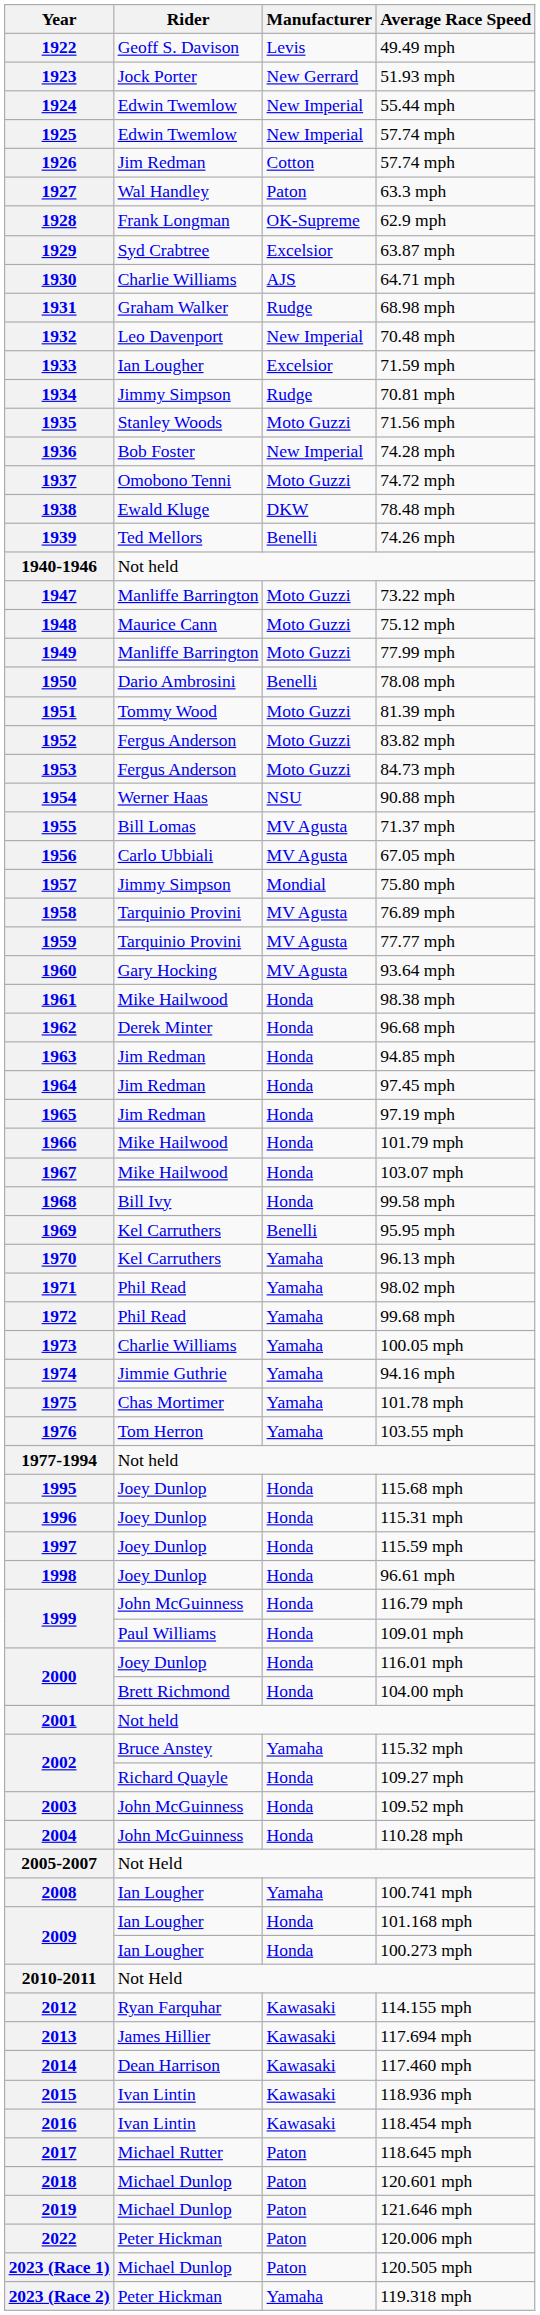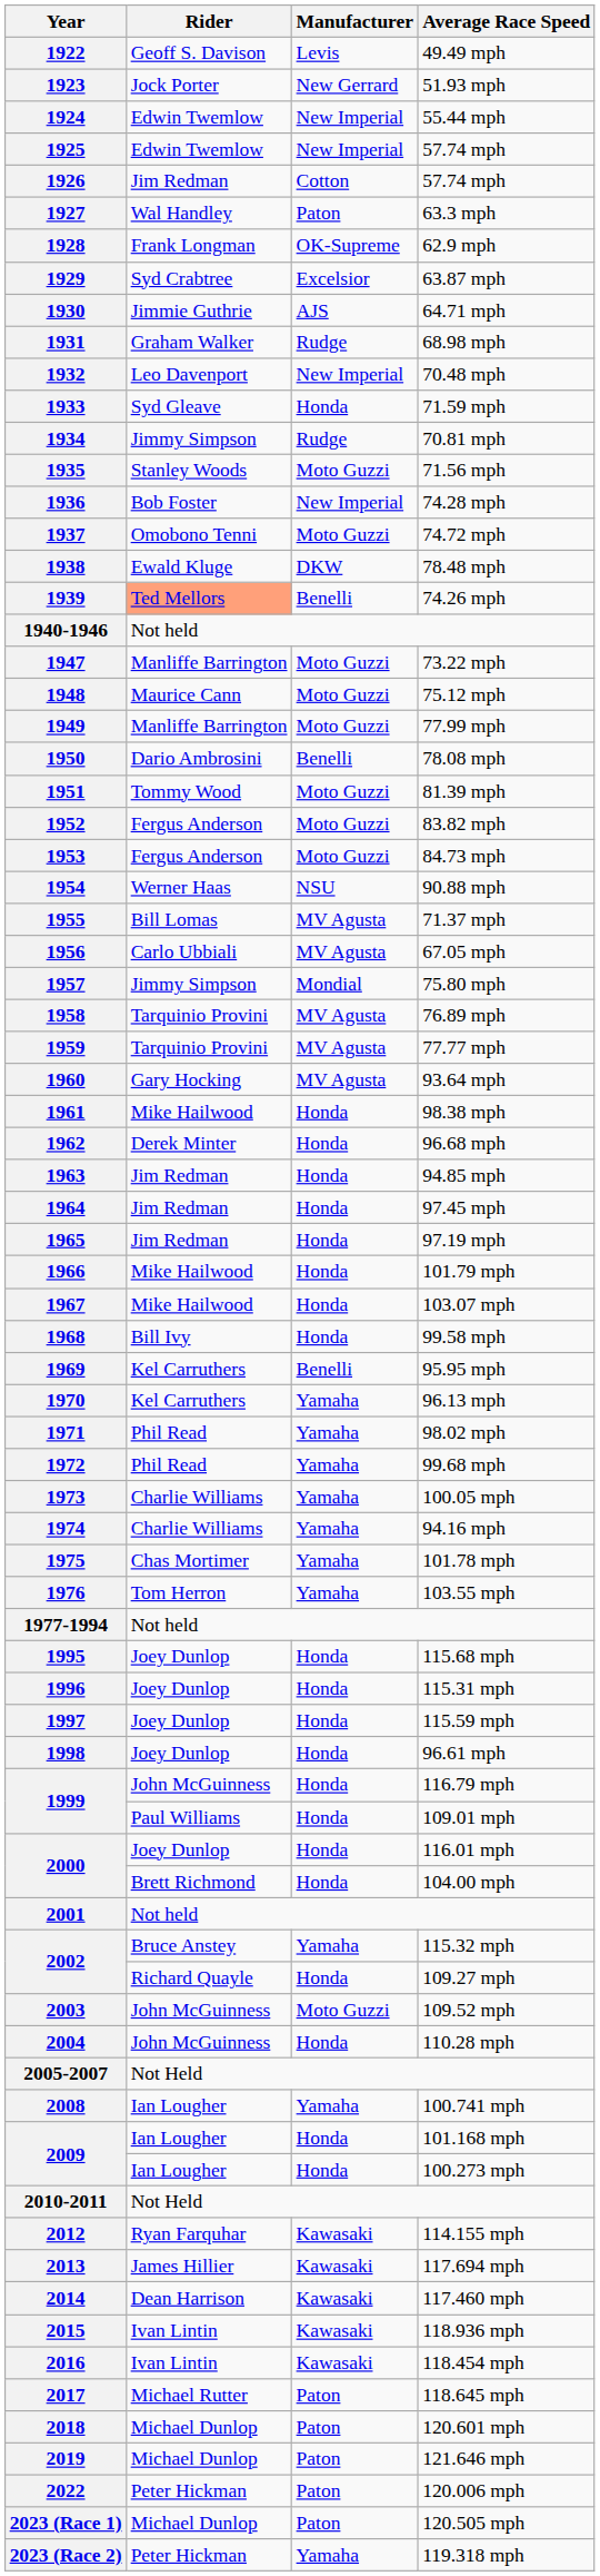 <table class="wikitable" style="font-size: 95%;">
 <tr>
 <th>Year</th>
 <th>Rider</th>
 <th>Manufacturer</th>
 <th>Average Race Speed</th>
 </tr>
 <tr>
 <th><a href='#'>1922</a></th>
 <td> <a href='#'>Geoff S. Davison</a></td>
 <td><a href='#'>Levis</a></td>
 <td>49.49 mph</td>
 </tr>
 <tr>
 <th><a href='#'>1923</a></th>
 <td> <a href='#'>Jock Porter</a></td>
 <td><a href='#'>New Gerrard</a></td>
 <td>51.93 mph</td>
 </tr>
 <tr>
 <th><a href='#'>1924</a></th>
 <td> <a href='#'>Edwin Twemlow</a></td>
 <td><a href='#'>New Imperial</a></td>
 <td>55.44 mph</td>
 </tr>
 <tr>
 <th><a href='#'>1925</a></th>
 <td> <a href='#'>Edwin Twemlow</a></td>
 <td><a href='#'>New Imperial</a></td>
 <td>57.74 mph</td>
 </tr>
 <tr>
 <th><a href='#'>1926</a></th>
 <td> <a href='#'>Jim Redman</a></td>
 <td><a href='#'>Cotton</a></td>
 <td>57.74 mph</td>
 </tr>
 <tr>
 <th><a href='#'>1927</a></th>
 <td> <a href='#'>Wal Handley</a></td>
 <td><a href='#'>Paton</a></td>
 <td>63.3 mph</td>
 </tr>
 <tr>
 <th><a href='#'>1928</a></th>
 <td> <a href='#'>Frank Longman</a></td>
 <td><a href='#'>OK-Supreme</a></td>
 <td>62.9 mph</td>
 </tr>
 <tr>
 <th><a href='#'>1929</a></th>
 <td> <a href='#'>Syd Crabtree</a></td>
 <td><a href='#'>Excelsior</a></td>
 <td>63.87 mph</td>
 </tr>
 <tr>
 <th><a href='#'>1930</a></th>
-<td> <a href='#'>Charlie Williams</a></td>
+<td> <a href='#'>Jimmie Guthrie</a></td>
 <td><a href='#'>AJS</a></td>
 <td>64.71 mph</td>
 </tr>
 <tr>
 <th><a href='#'>1931</a></th>
 <td> <a href='#'>Graham Walker</a></td>
 <td><a href='#'>Rudge</a></td>
 <td>68.98 mph</td>
 </tr>
 <tr>
 <th><a href='#'>1932</a></th>
 <td> <a href='#'>Leo Davenport</a></td>
 <td><a href='#'>New Imperial</a></td>
 <td>70.48 mph</td>
 </tr>
 <tr>
 <th><a href='#'>1933</a></th>
-<td> <a href='#'>Ian Lougher</a></td>
-<td><a href='#'>Excelsior</a></td>
+<td> <a href='#'>Syd Gleave</a></td>
+<td><a href='#'>Honda</a></td>
 <td>71.59 mph</td>
 </tr>
 <tr>
 <th><a href='#'>1934</a></th>
 <td> <a href='#'>Jimmy Simpson</a></td>
 <td><a href='#'>Rudge</a></td>
 <td>70.81 mph</td>
 </tr>
 <tr>
 <th><a href='#'>1935</a></th>
 <td> <a href='#'>Stanley Woods</a></td>
 <td><a href='#'>Moto Guzzi</a></td>
 <td>71.56 mph</td>
 </tr>
 <tr>
 <th><a href='#'>1936</a></th>
 <td> <a href='#'>Bob Foster</a></td>
 <td><a href='#'>New Imperial</a></td>
 <td>74.28 mph</td>
 </tr>
 <tr>
 <th><a href='#'>1937</a></th>
 <td> <a href='#'>Omobono Tenni</a></td>
 <td><a href='#'>Moto Guzzi</a></td>
 <td>74.72 mph</td>
 </tr>
 <tr>
 <th><a href='#'>1938</a></th>
 <td> <a href='#'>Ewald Kluge</a></td>
 <td><a href='#'>DKW</a></td>
 <td>78.48 mph</td>
 </tr>
 <tr>
 <th><a href='#'>1939</a></th>
-<td> <a href='#'>Ted Mellors</a></td>
+<td style="background: lightsalmon;"> <a href='#'>Ted Mellors</a></td>
 <td><a href='#'>Benelli</a></td>
 <td>74.26 mph</td>
 </tr>
 <tr>
 <th>1940-1946</th>
 <td colspan=3>Not held</td>
 </tr>
 <tr>
 <th><a href='#'>1947</a></th>
 <td> <a href='#'>Manliffe Barrington</a></td>
 <td><a href='#'>Moto Guzzi</a></td>
 <td>73.22 mph</td>
 </tr>
 <tr>
 <th><a href='#'>1948</a></th>
 <td> <a href='#'>Maurice Cann</a></td>
 <td><a href='#'>Moto Guzzi</a></td>
 <td>75.12 mph</td>
 </tr>
 <tr>
 <th><a href='#'>1949</a></th>
 <td> <a href='#'>Manliffe Barrington</a></td>
 <td><a href='#'>Moto Guzzi</a></td>
 <td>77.99 mph</td>
 </tr>
 <tr>
 <th><a href='#'>1950</a></th>
 <td> <a href='#'>Dario Ambrosini</a></td>
 <td><a href='#'>Benelli</a></td>
 <td>78.08 mph</td>
 </tr>
 <tr>
 <th><a href='#'>1951</a></th>
 <td> <a href='#'>Tommy Wood</a></td>
 <td><a href='#'>Moto Guzzi</a></td>
 <td>81.39 mph</td>
 </tr>
 <tr>
 <th><a href='#'>1952</a></th>
 <td> <a href='#'>Fergus Anderson</a></td>
 <td><a href='#'>Moto Guzzi</a></td>
 <td>83.82 mph</td>
 </tr>
 <tr>
 <th><a href='#'>1953</a></th>
 <td> <a href='#'>Fergus Anderson</a></td>
 <td><a href='#'>Moto Guzzi</a></td>
 <td>84.73 mph</td>
 </tr>
 <tr>
 <th><a href='#'>1954</a></th>
 <td> <a href='#'>Werner Haas</a></td>
 <td><a href='#'>NSU</a></td>
 <td>90.88 mph</td>
 </tr>
 <tr>
 <th><a href='#'>1955</a></th>
 <td> <a href='#'>Bill Lomas</a></td>
 <td><a href='#'>MV Agusta</a></td>
 <td>71.37 mph</td>
 </tr>
 <tr>
 <th><a href='#'>1956</a></th>
 <td> <a href='#'>Carlo Ubbiali</a></td>
 <td><a href='#'>MV Agusta</a></td>
 <td>67.05 mph</td>
 </tr>
 <tr>
 <th><a href='#'>1957</a></th>
 <td> <a href='#'>Jimmy Simpson</a></td>
 <td><a href='#'>Mondial</a></td>
 <td>75.80 mph</td>
 </tr>
 <tr>
 <th><a href='#'>1958</a></th>
 <td> <a href='#'>Tarquinio Provini</a></td>
 <td><a href='#'>MV Agusta</a></td>
 <td>76.89 mph</td>
 </tr>
 <tr>
 <th><a href='#'>1959</a></th>
 <td> <a href='#'>Tarquinio Provini</a></td>
 <td><a href='#'>MV Agusta</a></td>
 <td>77.77 mph</td>
 </tr>
 <tr>
 <th><a href='#'>1960</a></th>
 <td> <a href='#'>Gary Hocking</a></td>
 <td><a href='#'>MV Agusta</a></td>
 <td>93.64 mph</td>
 </tr>
 <tr>
 <th><a href='#'>1961</a></th>
 <td> <a href='#'>Mike Hailwood</a></td>
 <td><a href='#'>Honda</a></td>
 <td>98.38 mph</td>
 </tr>
 <tr>
 <th><a href='#'>1962</a></th>
 <td> <a href='#'>Derek Minter</a></td>
 <td><a href='#'>Honda</a></td>
 <td>96.68 mph</td>
 </tr>
 <tr>
 <th><a href='#'>1963</a></th>
 <td> <a href='#'>Jim Redman</a></td>
 <td><a href='#'>Honda</a></td>
 <td>94.85 mph</td>
 </tr>
 <tr>
 <th><a href='#'>1964</a></th>
 <td> <a href='#'>Jim Redman</a></td>
 <td><a href='#'>Honda</a></td>
 <td>97.45 mph</td>
 </tr>
 <tr>
 <th><a href='#'>1965</a></th>
 <td> <a href='#'>Jim Redman</a></td>
 <td><a href='#'>Honda</a></td>
 <td>97.19 mph</td>
 </tr>
 <tr>
 <th><a href='#'>1966</a></th>
 <td> <a href='#'>Mike Hailwood</a></td>
 <td><a href='#'>Honda</a></td>
 <td>101.79 mph</td>
 </tr>
 <tr>
 <th><a href='#'>1967</a></th>
 <td> <a href='#'>Mike Hailwood</a></td>
 <td><a href='#'>Honda</a></td>
 <td>103.07 mph</td>
 </tr>
 <tr>
 <th><a href='#'>1968</a></th>
 <td> <a href='#'>Bill Ivy</a></td>
 <td><a href='#'>Honda</a></td>
 <td>99.58 mph</td>
 </tr>
 <tr>
 <th><a href='#'>1969</a></th>
 <td> <a href='#'>Kel Carruthers</a></td>
 <td><a href='#'>Benelli</a></td>
 <td>95.95 mph</td>
 </tr>
 <tr>
 <th><a href='#'>1970</a></th>
 <td> <a href='#'>Kel Carruthers</a></td>
 <td><a href='#'>Yamaha</a></td>
 <td>96.13 mph</td>
 </tr>
 <tr>
 <th><a href='#'>1971</a></th>
 <td> <a href='#'>Phil Read</a></td>
 <td><a href='#'>Yamaha</a></td>
 <td>98.02 mph</td>
 </tr>
 <tr>
 <th><a href='#'>1972</a></th>
 <td> <a href='#'>Phil Read</a></td>
 <td><a href='#'>Yamaha</a></td>
 <td>99.68 mph</td>
 </tr>
 <tr>
 <th><a href='#'>1973</a></th>
 <td> <a href='#'>Charlie Williams</a></td>
 <td><a href='#'>Yamaha</a></td>
 <td>100.05 mph</td>
 </tr>
 <tr>
 <th><a href='#'>1974</a></th>
-<td> <a href='#'>Jimmie Guthrie</a></td>
+<td> <a href='#'>Charlie Williams</a></td>
 <td><a href='#'>Yamaha</a></td>
 <td>94.16 mph</td>
 </tr>
 <tr>
 <th><a href='#'>1975</a></th>
 <td> <a href='#'>Chas Mortimer</a></td>
 <td><a href='#'>Yamaha</a></td>
 <td>101.78 mph</td>
 </tr>
 <tr>
 <th><a href='#'>1976</a></th>
 <td> <a href='#'>Tom Herron</a></td>
 <td><a href='#'>Yamaha</a></td>
 <td>103.55 mph</td>
 </tr>
 <tr>
 <th>1977-1994</th>
 <td colspan=3>Not held</td>
 </tr>
 <tr>
 <th><a href='#'>1995</a></th>
 <td> <a href='#'>Joey Dunlop</a></td>
 <td><a href='#'>Honda</a></td>
 <td>115.68 mph</td>
 </tr>
 <tr>
 <th><a href='#'>1996</a></th>
 <td> <a href='#'>Joey Dunlop</a></td>
 <td><a href='#'>Honda</a></td>
 <td>115.31 mph</td>
 </tr>
 <tr>
 <th><a href='#'>1997</a></th>
 <td> <a href='#'>Joey Dunlop</a></td>
 <td><a href='#'>Honda</a></td>
 <td>115.59 mph</td>
 </tr>
 <tr>
 <th><a href='#'>1998</a></th>
 <td> <a href='#'>Joey Dunlop</a></td>
 <td><a href='#'>Honda</a></td>
 <td>96.61 mph</td>
 </tr>
 <tr>
 <th rowspan=2><a href='#'>1999</a></th>
 <td> <a href='#'>John McGuinness</a></td>
 <td><a href='#'>Honda</a></td>
 <td>116.79 mph</td>
 </tr>
 <tr>
 <td> <a href='#'>Paul Williams</a></td>
 <td><a href='#'>Honda</a></td>
 <td>109.01 mph</td>
 </tr>
 <tr>
 <th rowspan=2><a href='#'>2000</a></th>
 <td> <a href='#'>Joey Dunlop</a></td>
 <td><a href='#'>Honda</a></td>
 <td>116.01 mph</td>
 </tr>
 <tr>
 <td> <a href='#'>Brett Richmond</a></td>
 <td><a href='#'>Honda</a></td>
 <td>104.00 mph</td>
 </tr>
 <tr>
 <th><a href='#'>2001</a></th>
 <td colspan=3><a href='#'>Not held</a></td>
 </tr>
 <tr>
 <th rowspan=2><a href='#'>2002</a></th>
 <td> <a href='#'>Bruce Anstey</a></td>
 <td><a href='#'>Yamaha</a></td>
 <td>115.32 mph</td>
 </tr>
 <tr>
 <td> <a href='#'>Richard Quayle</a></td>
 <td><a href='#'>Honda</a></td>
 <td>109.27 mph</td>
 </tr>
 <tr>
 <th><a href='#'>2003</a></th>
 <td> <a href='#'>John McGuinness</a></td>
-<td><a href='#'>Honda</a></td>
+<td><a href='#'>Moto Guzzi</a></td>
 <td>109.52 mph</td>
 </tr>
 <tr>
 <th><a href='#'>2004</a></th>
 <td> <a href='#'>John McGuinness</a></td>
 <td><a href='#'>Honda</a></td>
 <td>110.28 mph</td>
 </tr>
 <tr>
 <th>2005-2007</th>
 <td colspan=3>Not Held</td>
 </tr>
 <tr>
 <th><a href='#'>2008</a></th>
 <td> <a href='#'>Ian Lougher</a></td>
 <td><a href='#'>Yamaha</a></td>
 <td>100.741 mph</td>
 </tr>
 <tr>
 <th rowspan=2><a href='#'>2009</a></th>
 <td> <a href='#'>Ian Lougher</a></td>
 <td><a href='#'>Honda</a></td>
 <td>101.168 mph</td>
 </tr>
 <tr>
 <td> <a href='#'>Ian Lougher</a></td>
 <td><a href='#'>Honda</a></td>
 <td>100.273 mph</td>
 </tr>
 <tr>
 <th>2010-2011</th>
 <td colspan=3>Not Held</td>
 </tr>
 <tr>
 <th><a href='#'>2012</a></th>
 <td> <a href='#'>Ryan Farquhar</a></td>
 <td><a href='#'>Kawasaki</a></td>
 <td>114.155 mph</td>
 </tr>
 <tr>
 <th><a href='#'>2013</a></th>
 <td> <a href='#'>James Hillier</a></td>
 <td><a href='#'>Kawasaki</a></td>
 <td>117.694 mph</td>
 </tr>
 <tr>
 <th><a href='#'>2014</a></th>
 <td> <a href='#'>Dean Harrison</a></td>
 <td><a href='#'>Kawasaki</a></td>
 <td>117.460 mph</td>
 </tr>
 <tr>
 <th><a href='#'>2015</a></th>
 <td> <a href='#'>Ivan Lintin</a></td>
 <td><a href='#'>Kawasaki</a></td>
 <td>118.936 mph</td>
 </tr>
 <tr>
 <th><a href='#'>2016</a></th>
 <td> <a href='#'>Ivan Lintin</a></td>
 <td><a href='#'>Kawasaki</a></td>
 <td>118.454 mph</td>
 </tr>
 <tr>
 <th><a href='#'>2017</a></th>
 <td> <a href='#'>Michael Rutter</a></td>
 <td><a href='#'>Paton</a></td>
 <td>118.645 mph</td>
 </tr>
 <tr>
 <th><a href='#'>2018</a></th>
 <td> <a href='#'>Michael Dunlop</a></td>
 <td><a href='#'>Paton</a></td>
 <td>120.601 mph</td>
 </tr>
 <tr>
 <th><a href='#'>2019</a></th>
 <td> <a href='#'>Michael Dunlop</a></td>
 <td><a href='#'>Paton</a></td>
 <td>121.646 mph</td>
 </tr>
 <tr>
 <th><a href='#'>2022</a></th>
 <td> <a href='#'>Peter Hickman</a></td>
 <td><a href='#'>Paton</a></td>
 <td>120.006 mph</td>
 </tr>
 <tr>
 <th><a href='#'>2023 (Race 1)</a></th>
 <td> <a href='#'>Michael Dunlop</a></td>
 <td><a href='#'>Paton</a></td>
 <td>120.505 mph</td>
 </tr>
 <tr>
 <th><a href='#'>2023 (Race 2)</a></th>
 <td> <a href='#'>Peter Hickman</a></td>
 <td><a href='#'>Yamaha</a></td>
 <td>119.318 mph</td>
 </tr>
 </table>
